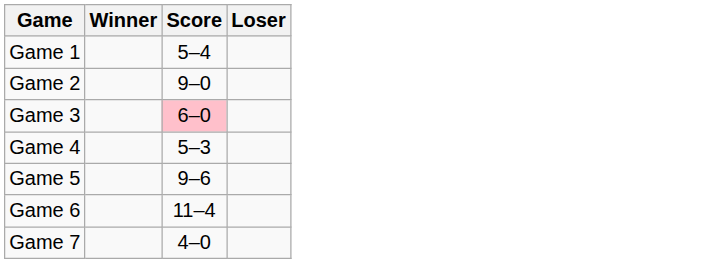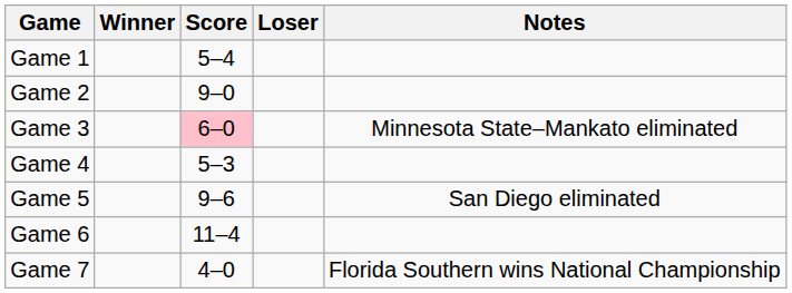 <table class="wikitable">
 <tr style="text-align:center; background:#f2f2f2;">
 <th>Game</th>
 <th>Winner</th>
 <th>Score</th>
 <th>Loser</th>
+<th>Notes</th>
 </tr>
 <tr align=center>
 <td>Game 1</td>
 <td></td>
 <td>5–4</td>
+<td></td>
 <td></td>
 </tr>
 <tr align=center>
 <td>Game 2</td>
 <td></td>
 <td>9–0</td>
 <td></td>
+<td></td>
 </tr>
 <tr align=center>
 <td>Game 3</td>
 <td></td>
 <td style="background: pink;">6–0</td>
 <td></td>
+<td>Minnesota State–Mankato eliminated</td>
 </tr>
 <tr align=center>
 <td>Game 4</td>
 <td></td>
 <td>5–3</td>
+<td></td>
 <td></td>
 </tr>
 <tr align=center>
 <td>Game 5</td>
 <td></td>
 <td>9–6</td>
 <td></td>
+<td>San Diego eliminated</td>
 </tr>
 <tr align=center>
 <td>Game 6</td>
 <td></td>
 <td>11–4</td>
+<td></td>
 <td></td>
 </tr>
 <tr align=center>
 <td>Game 7</td>
 <td></td>
 <td>4–0</td>
 <td></td>
+<td>Florida Southern wins National Championship</td>
 </tr>
 </table>
